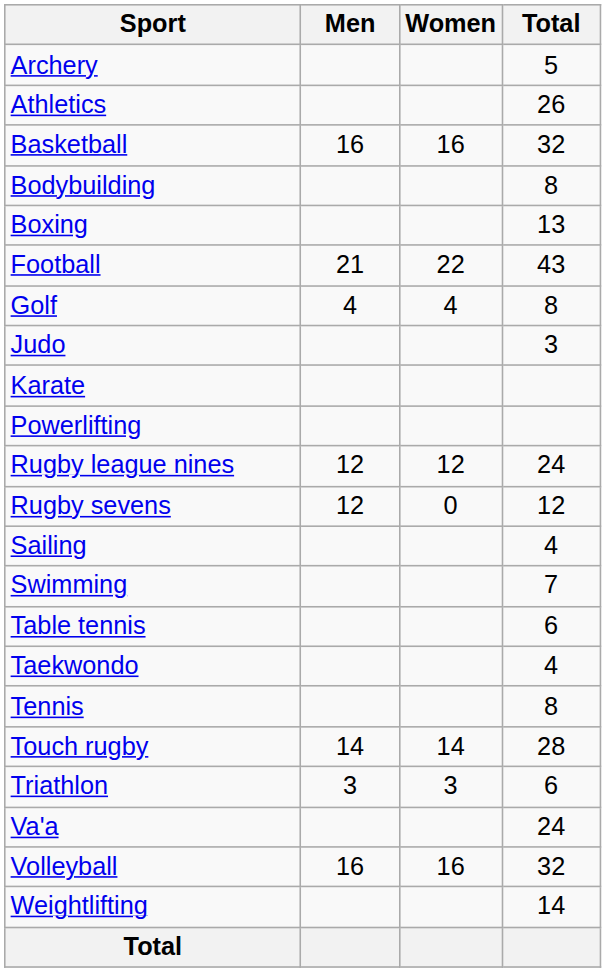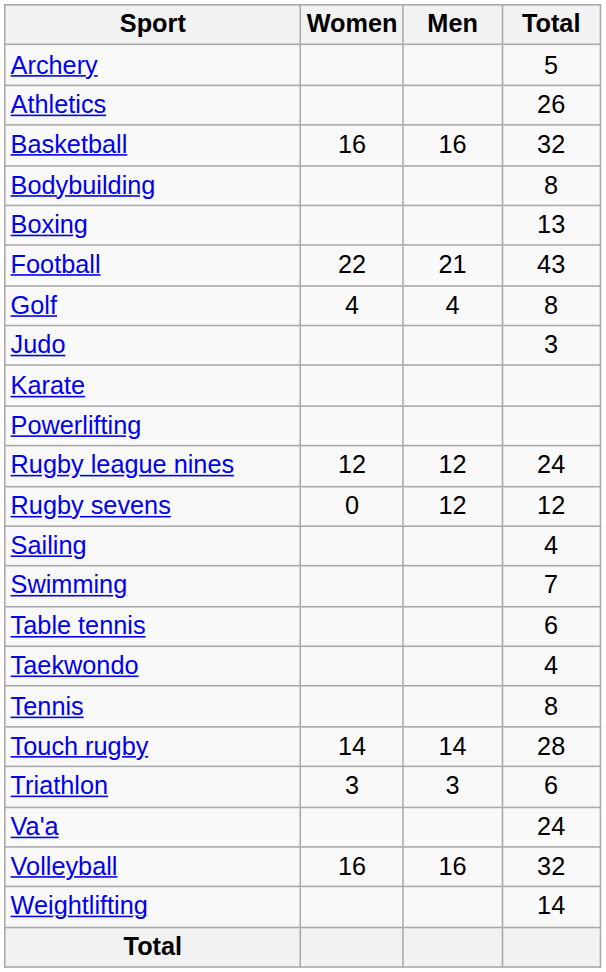 <table class="wikitable sortable" style="text-align:center;">
 <tr>
 <th width=180>Sport</th>
+<th width=55>Women</th>
 <th width=55>Men</th>
-<th width=55>Women</th>
 <th width=55>Total</th>
 </tr>
 <tr>
 <td align=left><a href='#'>Archery</a></td>
 <td></td>
 <td></td>
 <td>5</td>
 </tr>
 <tr>
 <td align=left><a href='#'>Athletics</a></td>
 <td></td>
 <td></td>
 <td>26</td>
 </tr>
 <tr>
 <td align=left><a href='#'>Basketball</a></td>
 <td>16</td>
 <td>16</td>
 <td>32</td>
 </tr>
 <tr>
 <td align=left><a href='#'>Bodybuilding</a></td>
 <td></td>
 <td></td>
 <td>8</td>
 </tr>
 <tr>
 <td align=left><a href='#'>Boxing</a></td>
 <td></td>
 <td></td>
 <td>13</td>
 </tr>
 <tr>
 <td align=left><a href='#'>Football</a></td>
+<td>22</td>
 <td>21</td>
-<td>22</td>
 <td>43</td>
 </tr>
 <tr>
 <td align=left><a href='#'>Golf</a></td>
 <td>4</td>
 <td>4</td>
 <td>8</td>
 </tr>
 <tr>
 <td align=left><a href='#'>Judo</a></td>
 <td></td>
 <td></td>
 <td>3</td>
 </tr>
 <tr>
 <td align=left><a href='#'>Karate</a></td>
 <td></td>
 <td></td>
 <td></td>
 </tr>
 <tr>
 <td align=left><a href='#'>Powerlifting</a></td>
 <td></td>
 <td></td>
 <td></td>
 </tr>
 <tr>
 <td align=left><a href='#'>Rugby league nines</a></td>
 <td>12</td>
 <td>12</td>
 <td>24</td>
 </tr>
 <tr>
 <td align=left><a href='#'>Rugby sevens</a></td>
+<td>0</td>
 <td>12</td>
-<td>0</td>
 <td>12</td>
 </tr>
 <tr>
 <td align=left><a href='#'>Sailing</a></td>
 <td></td>
 <td></td>
 <td>4</td>
 </tr>
 <tr>
 <td align=left><a href='#'>Swimming</a></td>
 <td></td>
 <td></td>
 <td>7</td>
 </tr>
 <tr>
 <td align=left><a href='#'>Table tennis</a></td>
 <td></td>
 <td></td>
 <td>6</td>
 </tr>
 <tr>
 <td align=left><a href='#'>Taekwondo</a></td>
 <td></td>
 <td></td>
 <td>4</td>
 </tr>
 <tr>
 <td align=left><a href='#'>Tennis</a></td>
 <td></td>
 <td></td>
 <td>8</td>
 </tr>
 <tr>
 <td align=left><a href='#'>Touch rugby</a></td>
 <td>14</td>
 <td>14</td>
 <td>28</td>
 </tr>
 <tr>
 <td align=left><a href='#'>Triathlon</a></td>
 <td>3</td>
 <td>3</td>
 <td>6</td>
 </tr>
 <tr>
 <td align=left><a href='#'>Va'a</a></td>
 <td></td>
 <td></td>
 <td>24</td>
 </tr>
 <tr>
 <td align=left><a href='#'>Volleyball</a></td>
 <td>16</td>
 <td>16</td>
 <td>32</td>
 </tr>
 <tr>
 <td align=left><a href='#'>Weightlifting</a></td>
 <td></td>
 <td></td>
 <td>14</td>
 </tr>
 <tr>
 <th>Total</th>
 <th></th>
 <th></th>
 <th></th>
 </tr>
 </table>
